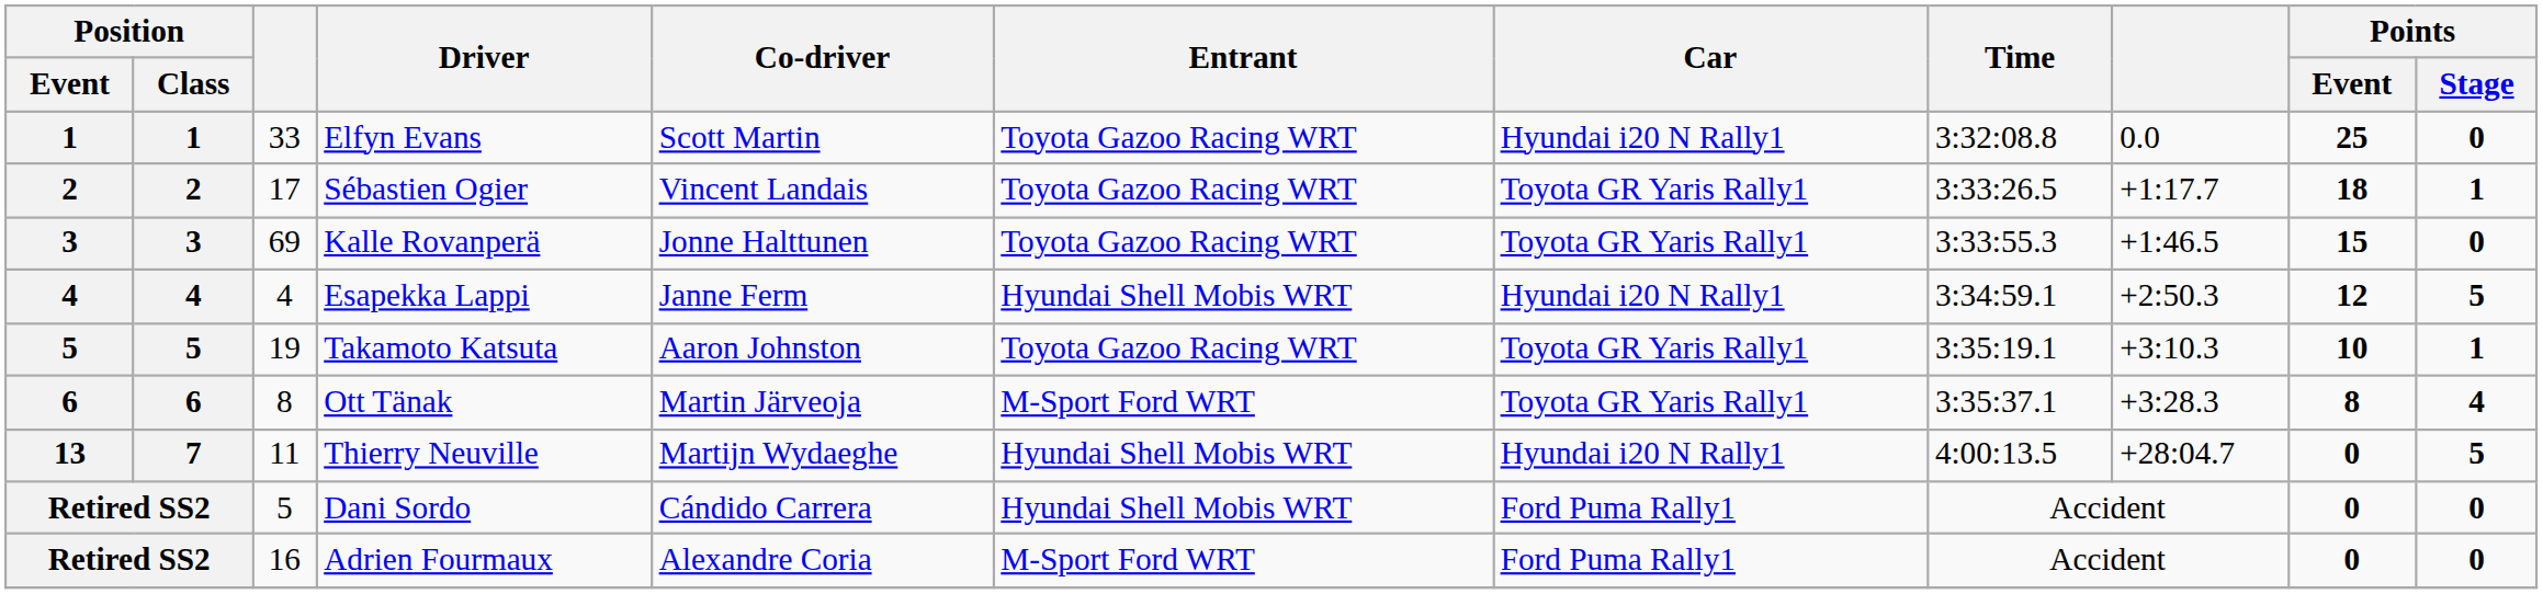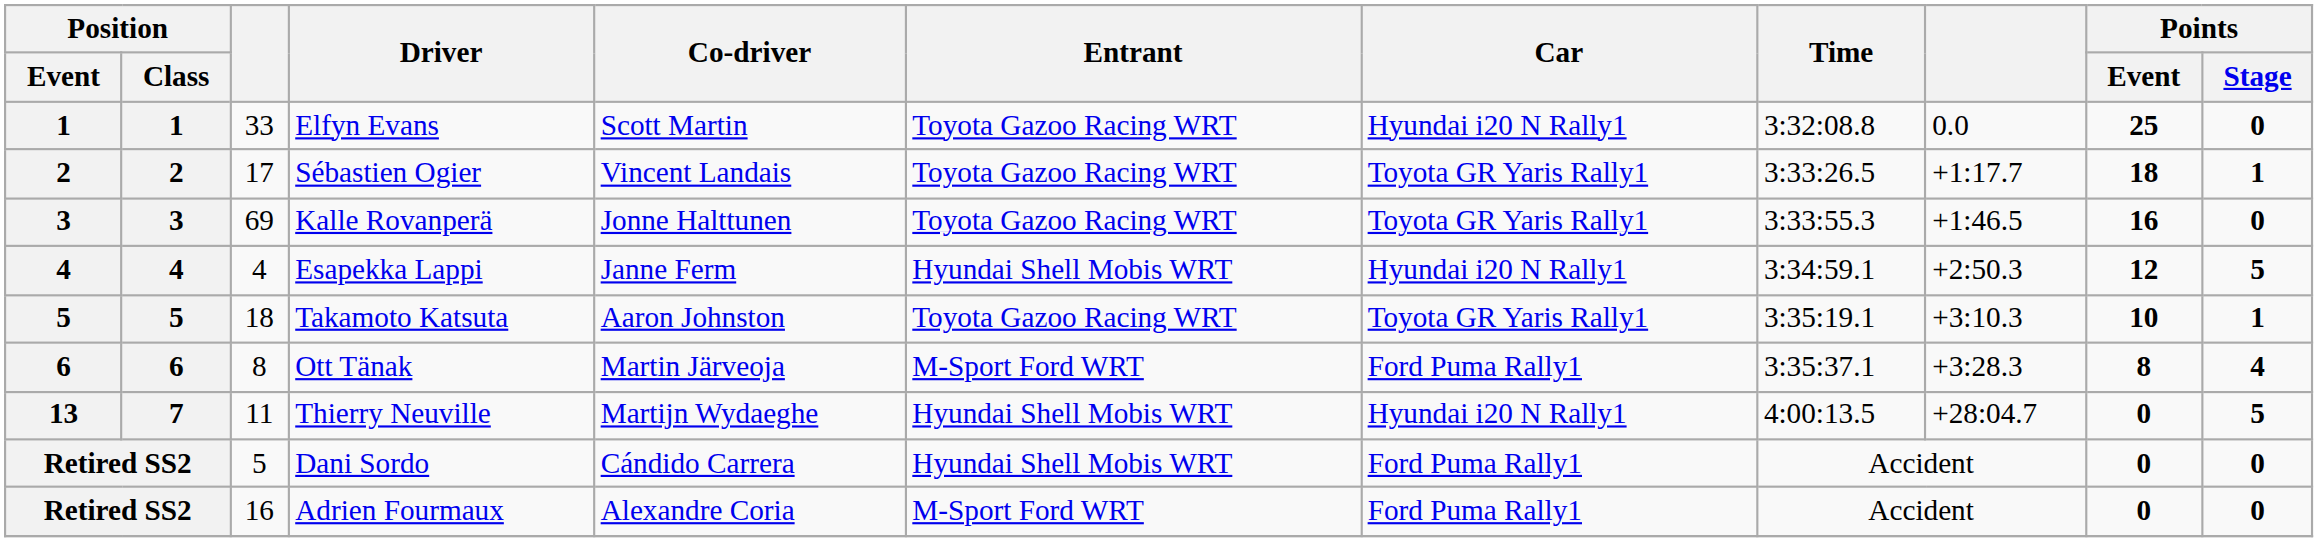 <table class="wikitable" width=85% style="font-size: 85%;">
 <tr>
 <th colspan="2">Position</th>
 <th rowspan="2"></th>
 <th rowspan="2">Driver</th>
 <th rowspan="2">Co-driver</th>
 <th rowspan="2">Entrant</th>
 <th rowspan="2">Car</th>
 <th rowspan="2">Time</th>
 <th rowspan="2"></th>
 <th colspan="2">Points</th>
 </tr>
 <tr>
 <th>Event</th>
 <th>Class</th>
 <th>Event</th>
 <th><a href='#'>Stage</a></th>
 </tr>
 <tr>
 <th>1</th>
 <th>1</th>
 <td align="center">33</td>
 <td><a href='#'>Elfyn Evans</a></td>
 <td><a href='#'>Scott Martin</a></td>
 <td><a href='#'>Toyota Gazoo Racing WRT</a></td>
 <td><a href='#'>Hyundai i20 N Rally1</a></td>
 <td>3:32:08.8</td>
 <td>0.0</td>
 <td align="center"><strong>25</strong></td>
 <td align="center"><strong>0</strong></td>
 </tr>
 <tr>
 <th>2</th>
 <th>2</th>
 <td align="center">17</td>
 <td><a href='#'>Sébastien Ogier</a></td>
 <td><a href='#'>Vincent Landais</a></td>
 <td><a href='#'>Toyota Gazoo Racing WRT</a></td>
 <td><a href='#'>Toyota GR Yaris Rally1</a></td>
 <td>3:33:26.5</td>
 <td>+1:17.7</td>
 <td align="center"><strong>18</strong></td>
 <td align="center"><strong>1</strong></td>
 </tr>
 <tr>
 <th>3</th>
 <th>3</th>
 <td align="center">69</td>
 <td><a href='#'>Kalle Rovanperä</a></td>
 <td><a href='#'>Jonne Halttunen</a></td>
 <td><a href='#'>Toyota Gazoo Racing WRT</a></td>
 <td><a href='#'>Toyota GR Yaris Rally1</a></td>
 <td>3:33:55.3</td>
 <td>+1:46.5</td>
-<td align="center"><strong>15</strong></td>
+<td align="center"><strong>16</strong></td>
 <td align="center"><strong>0</strong></td>
 </tr>
 <tr>
 <th>4</th>
 <th>4</th>
 <td align="center">4</td>
 <td><a href='#'>Esapekka Lappi</a></td>
 <td><a href='#'>Janne Ferm</a></td>
 <td><a href='#'>Hyundai Shell Mobis WRT</a></td>
 <td><a href='#'>Hyundai i20 N Rally1</a></td>
 <td>3:34:59.1</td>
 <td>+2:50.3</td>
 <td align="center"><strong>12</strong></td>
 <td align="center"><strong>5</strong></td>
 </tr>
 <tr>
 <th>5</th>
 <th>5</th>
-<td align="center">19</td>
+<td align="center">18</td>
 <td><a href='#'>Takamoto Katsuta</a></td>
 <td><a href='#'>Aaron Johnston</a></td>
 <td><a href='#'>Toyota Gazoo Racing WRT</a></td>
 <td><a href='#'>Toyota GR Yaris Rally1</a></td>
 <td>3:35:19.1</td>
 <td>+3:10.3</td>
 <td align="center"><strong>10</strong></td>
 <td align="center"><strong>1</strong></td>
 </tr>
 <tr>
 <th>6</th>
 <th>6</th>
 <td align="center">8</td>
 <td><a href='#'>Ott Tänak</a></td>
 <td><a href='#'>Martin Järveoja</a></td>
 <td><a href='#'>M-Sport Ford WRT</a></td>
-<td><a href='#'>Toyota GR Yaris Rally1</a></td>
+<td><a href='#'>Ford Puma Rally1</a></td>
 <td>3:35:37.1</td>
 <td>+3:28.3</td>
 <td align="center"><strong>8</strong></td>
 <td align="center"><strong>4</strong></td>
 </tr>
 <tr>
 <th>13</th>
 <th>7</th>
 <td align="center">11</td>
 <td><a href='#'>Thierry Neuville</a></td>
 <td><a href='#'>Martijn Wydaeghe</a></td>
 <td><a href='#'>Hyundai Shell Mobis WRT</a></td>
 <td><a href='#'>Hyundai i20 N Rally1</a></td>
 <td>4:00:13.5</td>
 <td>+28:04.7</td>
 <td align="center"><strong>0</strong></td>
 <td align="center"><strong>5</strong></td>
 </tr>
 <tr>
 <th colspan="2">Retired SS2</th>
 <td align="center">5</td>
 <td><a href='#'>Dani Sordo</a></td>
 <td><a href='#'>Cándido Carrera</a></td>
 <td><a href='#'>Hyundai Shell Mobis WRT</a></td>
 <td><a href='#'>Ford Puma Rally1</a></td>
 <td align="center" colspan="2">Accident</td>
 <td align="center"><strong>0</strong></td>
 <td align="center"><strong>0</strong></td>
 </tr>
 <tr>
 <th colspan="2">Retired SS2</th>
 <td align="center">16</td>
 <td><a href='#'>Adrien Fourmaux</a></td>
 <td><a href='#'>Alexandre Coria</a></td>
 <td><a href='#'>M-Sport Ford WRT</a></td>
 <td><a href='#'>Ford Puma Rally1</a></td>
 <td align="center" colspan="2">Accident</td>
 <td align="center"><strong>0</strong></td>
 <td align="center"><strong>0</strong></td>
 </tr>
 <tr>
 </tr>
 </table>
